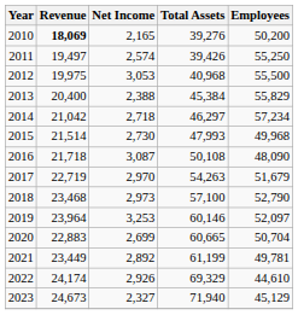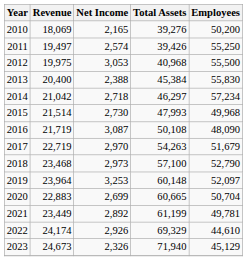 <table class="wikitable float-left" style="text-align: right;">
 <tr>
 <th>Year</th>
 <th>Revenue</th>
 <th>Net Income</th>
 <th>Total Assets</th>
 <th>Employees</th>
 </tr>
 <tr>
 <td>2010</td>
-<td><strong>18,069</strong></td>
+<td>18,069</td>
 <td>2,165</td>
 <td>39,276</td>
 <td>50,200</td>
 </tr>
 <tr>
 <td>2011</td>
 <td>19,497</td>
 <td>2,574</td>
 <td>39,426</td>
 <td>55,250</td>
 </tr>
 <tr>
 <td>2012</td>
 <td>19,975</td>
 <td>3,053</td>
 <td>40,968</td>
 <td>55,500</td>
 </tr>
 <tr>
 <td>2013</td>
 <td>20,400</td>
 <td>2,388</td>
 <td>45,384</td>
-<td>55,829</td>
+<td>55,830</td>
 </tr>
 <tr>
 <td>2014</td>
 <td>21,042</td>
 <td>2,718</td>
 <td>46,297</td>
 <td>57,234</td>
 </tr>
 <tr>
 <td>2015</td>
 <td>21,514</td>
 <td>2,730</td>
 <td>47,993</td>
 <td>49,968</td>
 </tr>
 <tr>
 <td>2016</td>
-<td>21,718</td>
+<td>21,719</td>
 <td>3,087</td>
 <td>50,108</td>
 <td>48,090</td>
 </tr>
 <tr>
 <td>2017</td>
 <td>22,719</td>
 <td>2,970</td>
 <td>54,263</td>
 <td>51,679</td>
 </tr>
 <tr>
 <td>2018</td>
 <td>23,468</td>
 <td>2,973</td>
 <td>57,100</td>
 <td>52,790</td>
 </tr>
 <tr>
 <td>2019</td>
 <td>23,964</td>
 <td>3,253</td>
-<td>60,146</td>
+<td>60,148</td>
 <td>52,097</td>
 </tr>
 <tr>
 <td>2020</td>
 <td>22,883</td>
 <td>2,699</td>
 <td>60,665</td>
 <td>50,704</td>
 </tr>
 <tr>
 <td>2021</td>
 <td>23,449</td>
 <td>2,892</td>
 <td>61,199</td>
 <td>49,781</td>
 </tr>
 <tr>
 <td>2022</td>
 <td>24,174</td>
 <td>2,926</td>
 <td>69,329</td>
 <td>44,610</td>
 </tr>
 <tr>
 <td>2023</td>
 <td>24,673</td>
-<td>2,327</td>
+<td>2,326</td>
 <td>71,940</td>
 <td>45,129</td>
 </tr>
 <tr>
 </tr>
 </table>
